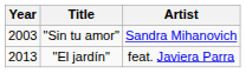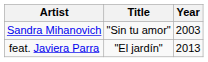 <table class="wikitable plainrowheaders" style="text-align:center;" border="1">
 <tr>
+<th>Artist</th>
+<th>Title</th>
 <th>Year</th>
-<th>Title</th>
-<th>Artist</th>
 </tr>
 <tr>
+<td><a href='#'>Sandra Mihanovich</a></td>
+<td>"Sin tu amor"</td>
 <td>2003</td>
-<td>"Sin tu amor"</td>
-<td><a href='#'>Sandra Mihanovich</a></td>
 </tr>
 <tr>
+<td> feat. <a href='#'>Javiera Parra</a></td>
+<td>"El jardín"</td>
 <td>2013</td>
-<td>"El jardín"</td>
-<td> feat. <a href='#'>Javiera Parra</a></td>
 </tr>
 </table>
